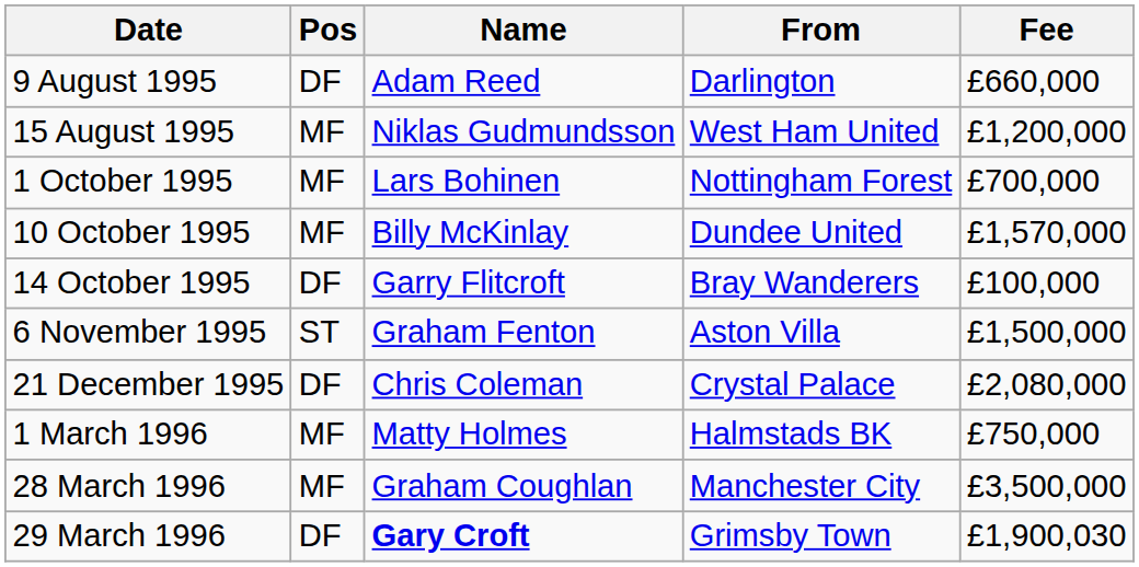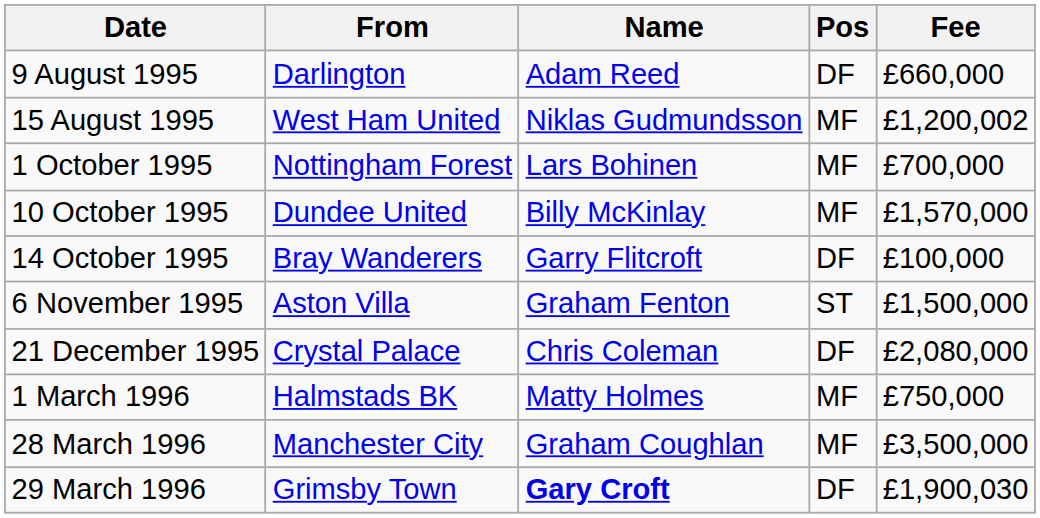 <table class="wikitable">
 <tr>
 <th>Date</th>
+<th>From</th>
+<th>Name</th>
 <th>Pos</th>
-<th>Name</th>
-<th>From</th>
 <th>Fee</th>
 </tr>
 <tr>
 <td>9 August 1995</td>
+<td><a href='#'>Darlington</a></td>
+<td><a href='#'>Adam Reed</a></td>
 <td>DF</td>
-<td><a href='#'>Adam Reed</a></td>
-<td><a href='#'>Darlington</a></td>
 <td>£660,000</td>
 </tr>
 <tr>
 <td>15 August 1995</td>
+<td><a href='#'>West Ham United</a></td>
+<td><a href='#'>Niklas Gudmundsson</a></td>
 <td>MF</td>
-<td><a href='#'>Niklas Gudmundsson</a></td>
-<td><a href='#'>West Ham United</a></td>
-<td>£1,200,000</td>
+<td>£1,200,002</td>
 </tr>
 <tr>
 <td>1 October 1995</td>
+<td><a href='#'>Nottingham Forest</a></td>
+<td><a href='#'>Lars Bohinen</a></td>
 <td>MF</td>
-<td><a href='#'>Lars Bohinen</a></td>
-<td><a href='#'>Nottingham Forest</a></td>
 <td>£700,000</td>
 </tr>
 <tr>
 <td>10 October 1995</td>
+<td><a href='#'>Dundee United</a></td>
+<td><a href='#'>Billy McKinlay</a></td>
 <td>MF</td>
-<td><a href='#'>Billy McKinlay</a></td>
-<td><a href='#'>Dundee United</a></td>
 <td>£1,570,000</td>
 </tr>
 <tr>
 <td>14 October 1995</td>
+<td><a href='#'>Bray Wanderers</a></td>
+<td><a href='#'>Garry Flitcroft</a></td>
 <td>DF</td>
-<td><a href='#'>Garry Flitcroft</a></td>
-<td><a href='#'>Bray Wanderers</a></td>
 <td>£100,000</td>
 </tr>
 <tr>
 <td>6 November 1995</td>
+<td><a href='#'>Aston Villa</a></td>
+<td><a href='#'>Graham Fenton</a></td>
 <td>ST</td>
-<td><a href='#'>Graham Fenton</a></td>
-<td><a href='#'>Aston Villa</a></td>
 <td>£1,500,000</td>
 </tr>
 <tr>
 <td>21 December 1995</td>
+<td><a href='#'>Crystal Palace</a></td>
+<td><a href='#'>Chris Coleman</a></td>
 <td>DF</td>
-<td><a href='#'>Chris Coleman</a></td>
-<td><a href='#'>Crystal Palace</a></td>
 <td>£2,080,000</td>
 </tr>
 <tr>
 <td>1 March 1996</td>
+<td><a href='#'>Halmstads BK</a></td>
+<td><a href='#'>Matty Holmes</a></td>
 <td>MF</td>
-<td><a href='#'>Matty Holmes</a></td>
-<td><a href='#'>Halmstads BK</a></td>
 <td>£750,000</td>
 </tr>
 <tr>
 <td>28 March 1996</td>
+<td><a href='#'>Manchester City</a></td>
+<td><a href='#'>Graham Coughlan</a></td>
 <td>MF</td>
-<td><a href='#'>Graham Coughlan</a></td>
-<td><a href='#'>Manchester City</a></td>
 <td>£3,500,000</td>
 </tr>
 <tr>
 <td>29 March 1996</td>
+<td><a href='#'>Grimsby Town</a></td>
+<td><strong><a href='#'>Gary Croft</a></strong></td>
 <td>DF</td>
-<td><strong><a href='#'>Gary Croft</a></strong></td>
-<td><a href='#'>Grimsby Town</a></td>
 <td>£1,900,030</td>
 </tr>
 </table>
